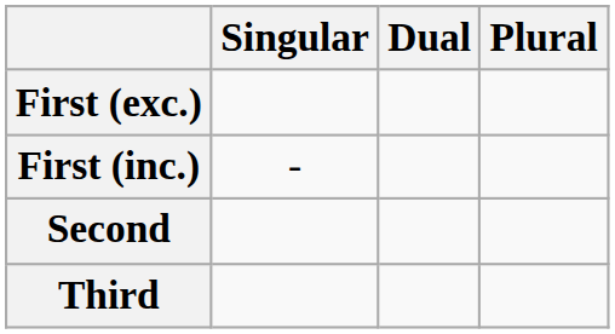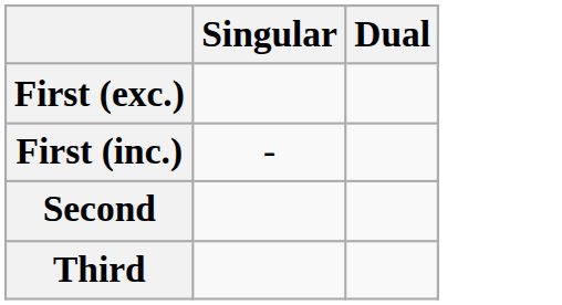 <table class="wikitable" style="text-align: center;">
 <tr>
 <th></th>
 <th>Singular</th>
 <th>Dual</th>
-<th>Plural</th>
 </tr>
 <tr>
 <th>First (exc.)</th>
-<td></td>
 <td></td>
 <td></td>
 </tr>
 <tr>
 <th>First (inc.)</th>
 <td>-</td>
 <td></td>
-<td></td>
 </tr>
 <tr>
 <th>Second</th>
-<td></td>
 <td></td>
 <td></td>
 </tr>
 <tr>
 <th>Third</th>
 <td></td>
 <td></td>
-<td></td>
 </tr>
 </table>
